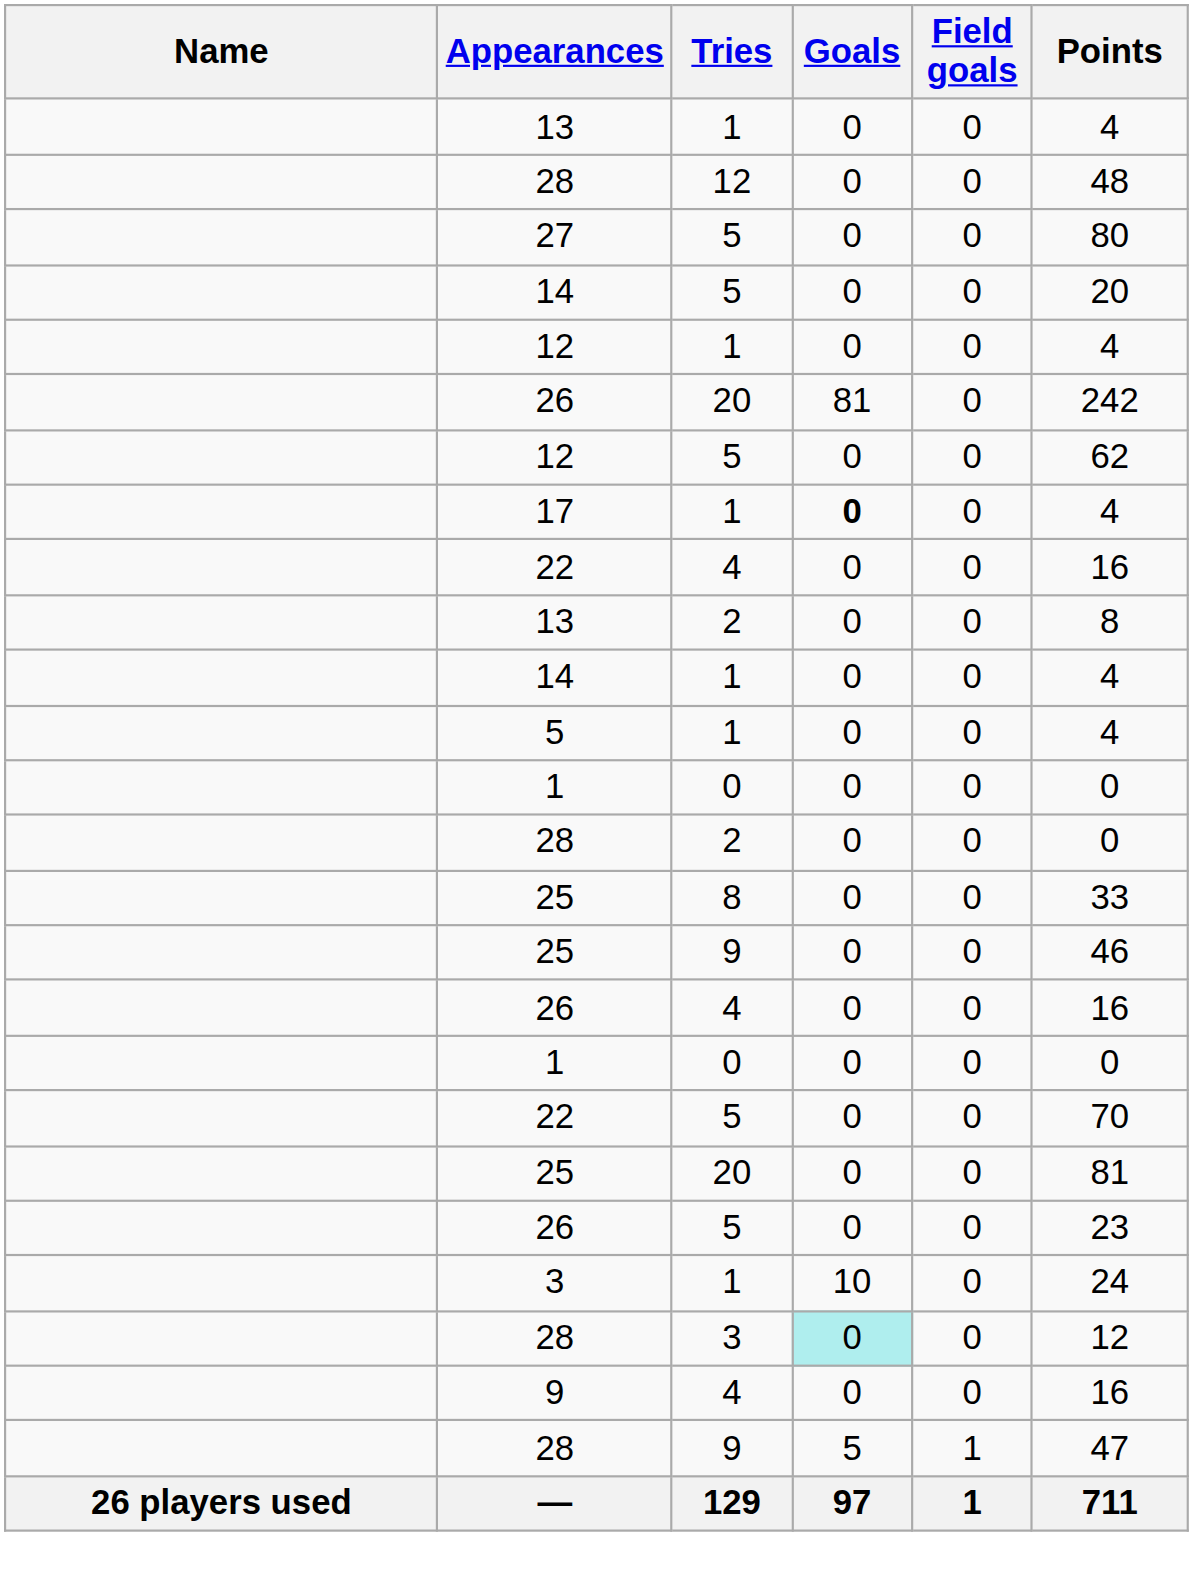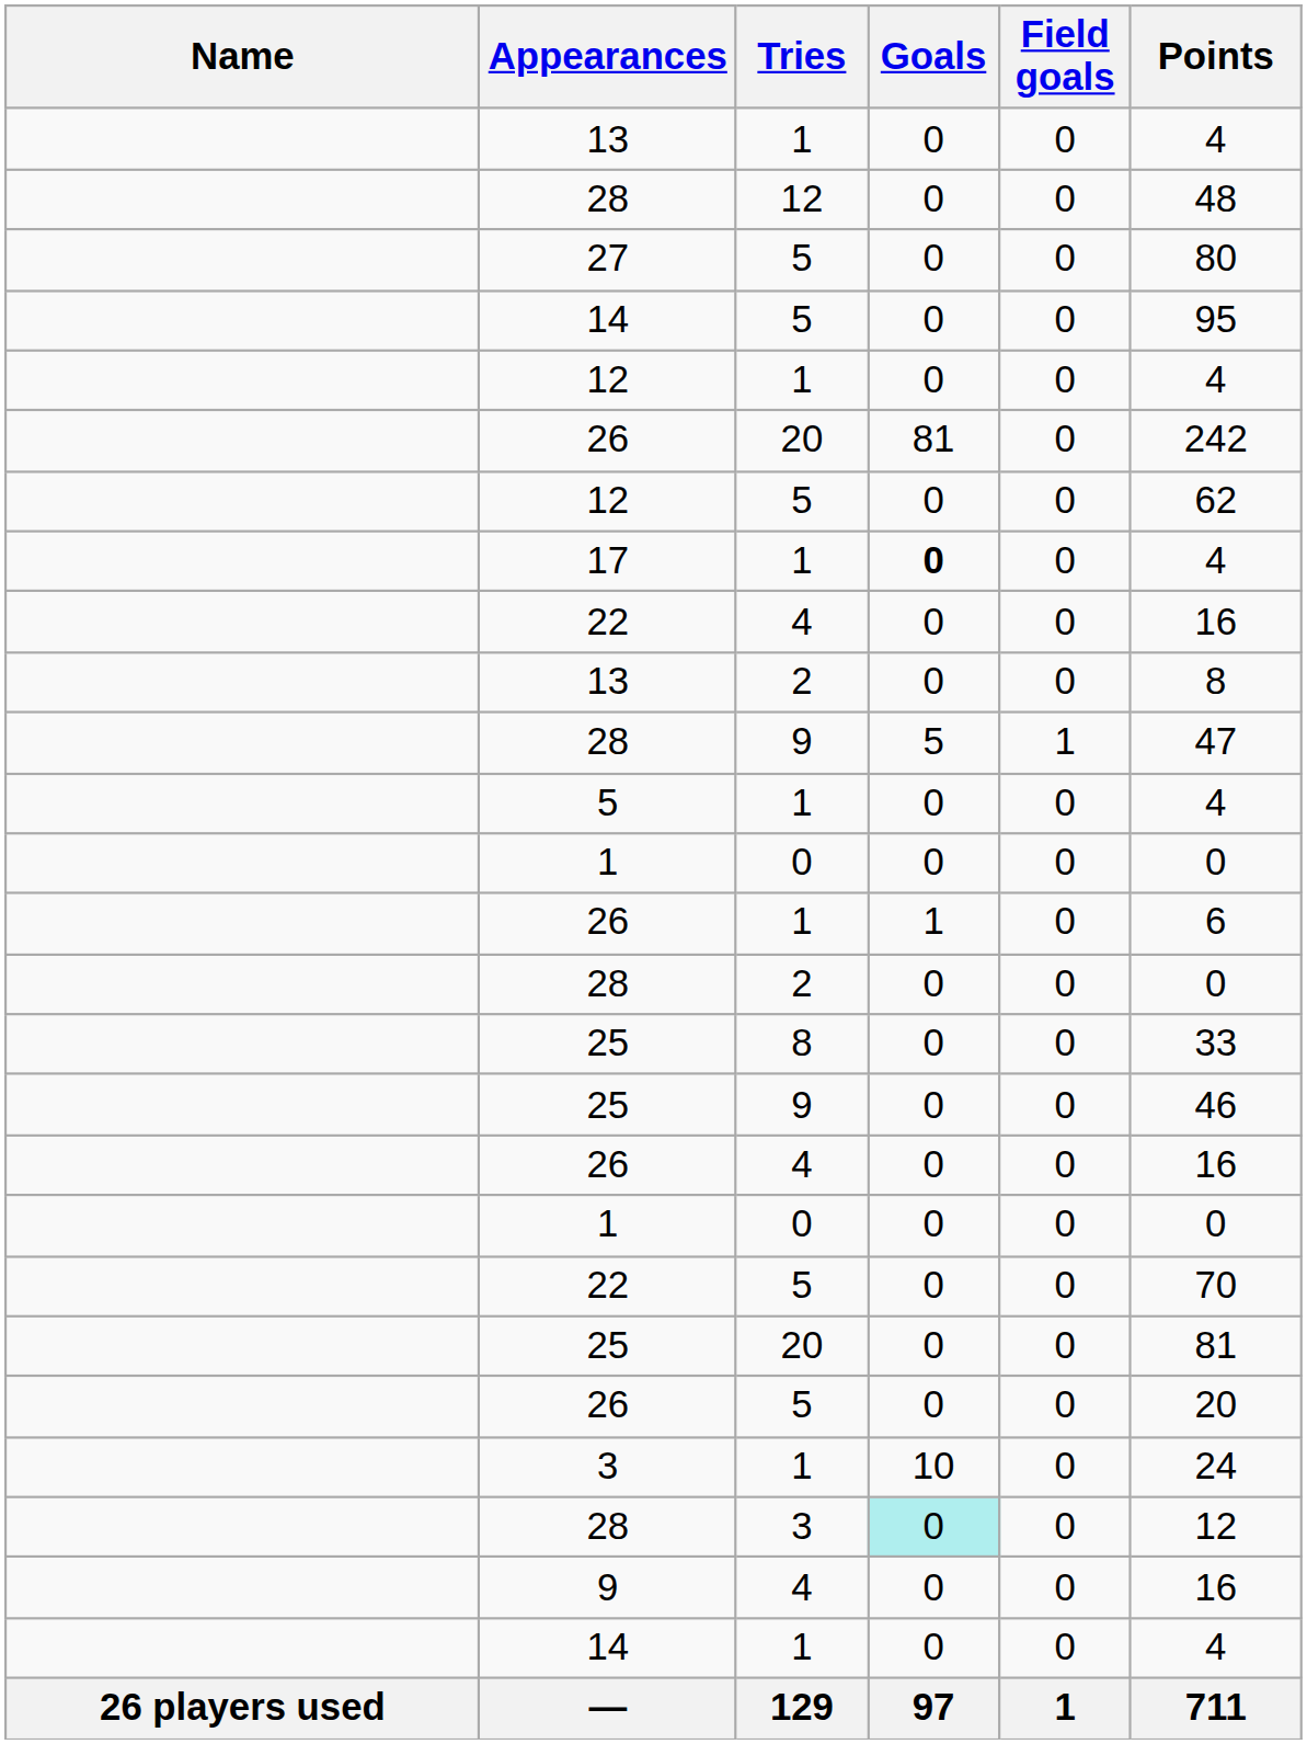 <table class="wikitable sortable" style="text-align: center;">
 <tr>
 <th style="width:12em">Name</th>
 <th><a href='#'>Appearances</a></th>
 <th style="width:3em"><a href='#'>Tries</a></th>
 <th style="width:3em"><a href='#'>Goals</a></th>
 <th style="width:3em"><a href='#'>Field goals</a></th>
 <th style="width:4em">Points</th>
 </tr>
 <tr>
 <td style="text-align:left;"></td>
 <td>13</td>
 <td>1</td>
 <td>0</td>
 <td>0</td>
 <td>4</td>
 </tr>
 <tr>
 <td style="text-align:left;"></td>
 <td>28</td>
 <td>12</td>
 <td>0</td>
 <td>0</td>
 <td>48</td>
 </tr>
 <tr>
 <td style="text-align:left;"></td>
 <td>27</td>
 <td>5</td>
 <td>0</td>
 <td>0</td>
 <td>80</td>
 </tr>
 <tr>
 <td style="text-align:left;"></td>
 <td>14</td>
 <td>5</td>
 <td>0</td>
 <td>0</td>
-<td>20</td>
+<td>95</td>
 </tr>
 <tr>
 <td style="text-align:left;"></td>
 <td>12</td>
 <td>1</td>
 <td>0</td>
 <td>0</td>
 <td>4</td>
 </tr>
 <tr>
 <td style="text-align:left;"></td>
 <td>26</td>
 <td>20</td>
 <td>81</td>
 <td>0</td>
 <td>242</td>
 </tr>
 <tr>
 <td style="text-align:left;"></td>
 <td>12</td>
 <td>5</td>
 <td>0</td>
 <td>0</td>
 <td>62</td>
 </tr>
 <tr>
 <td style="text-align:left;"></td>
 <td>17</td>
 <td>1</td>
 <td><strong>0</strong></td>
 <td>0</td>
 <td>4</td>
 </tr>
 <tr>
 <td style="text-align:left;"></td>
 <td>22</td>
 <td>4</td>
 <td>0</td>
 <td>0</td>
 <td>16</td>
 </tr>
 <tr>
 <td style="text-align:left;"></td>
 <td>13</td>
 <td>2</td>
 <td>0</td>
 <td>0</td>
 <td>8</td>
 </tr>
 <tr>
 <td style="text-align:left;"></td>
-<td>14</td>
+<td>28</td>
+<td>9</td>
+<td>5</td>
 <td>1</td>
-<td>0</td>
-<td>0</td>
-<td>4</td>
+<td>47</td>
 </tr>
 <tr>
 <td style="text-align:left;"></td>
 <td>5</td>
 <td>1</td>
 <td>0</td>
 <td>0</td>
 <td>4</td>
 </tr>
 <tr>
 <td style="text-align:left;"></td>
 <td>1</td>
 <td>0</td>
 <td>0</td>
 <td>0</td>
 <td>0</td>
+</tr>
+<tr>
+<td style="text-align:left;"></td>
+<td>26</td>
+<td>1</td>
+<td>1</td>
+<td>0</td>
+<td>6</td>
 </tr>
 <tr>
 <td style="text-align:left;"></td>
 <td>28</td>
 <td>2</td>
 <td>0</td>
 <td>0</td>
 <td>0</td>
 </tr>
 <tr>
 <td style="text-align:left;"></td>
 <td>25</td>
 <td>8</td>
 <td>0</td>
 <td>0</td>
 <td>33</td>
 </tr>
 <tr>
 <td style="text-align:left;"></td>
 <td>25</td>
 <td>9</td>
 <td>0</td>
 <td>0</td>
 <td>46</td>
 </tr>
 <tr>
 <td style="text-align:left;"></td>
 <td>26</td>
 <td>4</td>
 <td>0</td>
 <td>0</td>
 <td>16</td>
 </tr>
 <tr>
 <td style="text-align:left;"></td>
 <td>1</td>
 <td>0</td>
 <td>0</td>
 <td>0</td>
 <td>0</td>
 </tr>
 <tr>
 <td style="text-align:left;"></td>
 <td>22</td>
 <td>5</td>
 <td>0</td>
 <td>0</td>
 <td>70</td>
 </tr>
 <tr>
 <td style="text-align:left;"></td>
 <td>25</td>
 <td>20</td>
 <td>0</td>
 <td>0</td>
 <td>81</td>
 </tr>
 <tr>
 <td style="text-align:left;"></td>
 <td>26</td>
 <td>5</td>
 <td>0</td>
 <td>0</td>
-<td>23</td>
+<td>20</td>
 </tr>
 <tr>
 <td style="text-align:left;"></td>
 <td>3</td>
 <td>1</td>
 <td>10</td>
 <td>0</td>
 <td>24</td>
 </tr>
 <tr>
 <td style="text-align:left;"></td>
 <td>28</td>
 <td>3</td>
 <td style="background: paleturquoise;">0</td>
 <td>0</td>
 <td>12</td>
 </tr>
 <tr>
 <td style="text-align:left;"></td>
 <td>9</td>
 <td>4</td>
 <td>0</td>
 <td>0</td>
 <td>16</td>
 </tr>
 <tr>
 <td style="text-align:left;"></td>
-<td>28</td>
-<td>9</td>
-<td>5</td>
+<td>14</td>
 <td>1</td>
-<td>47</td>
+<td>0</td>
+<td>0</td>
+<td>4</td>
 </tr>
 <tr class="sortbottom">
 <th>26 players used</th>
 <th>—</th>
 <th>129</th>
 <th>97</th>
 <th>1</th>
 <th>711</th>
 </tr>
 </table>
